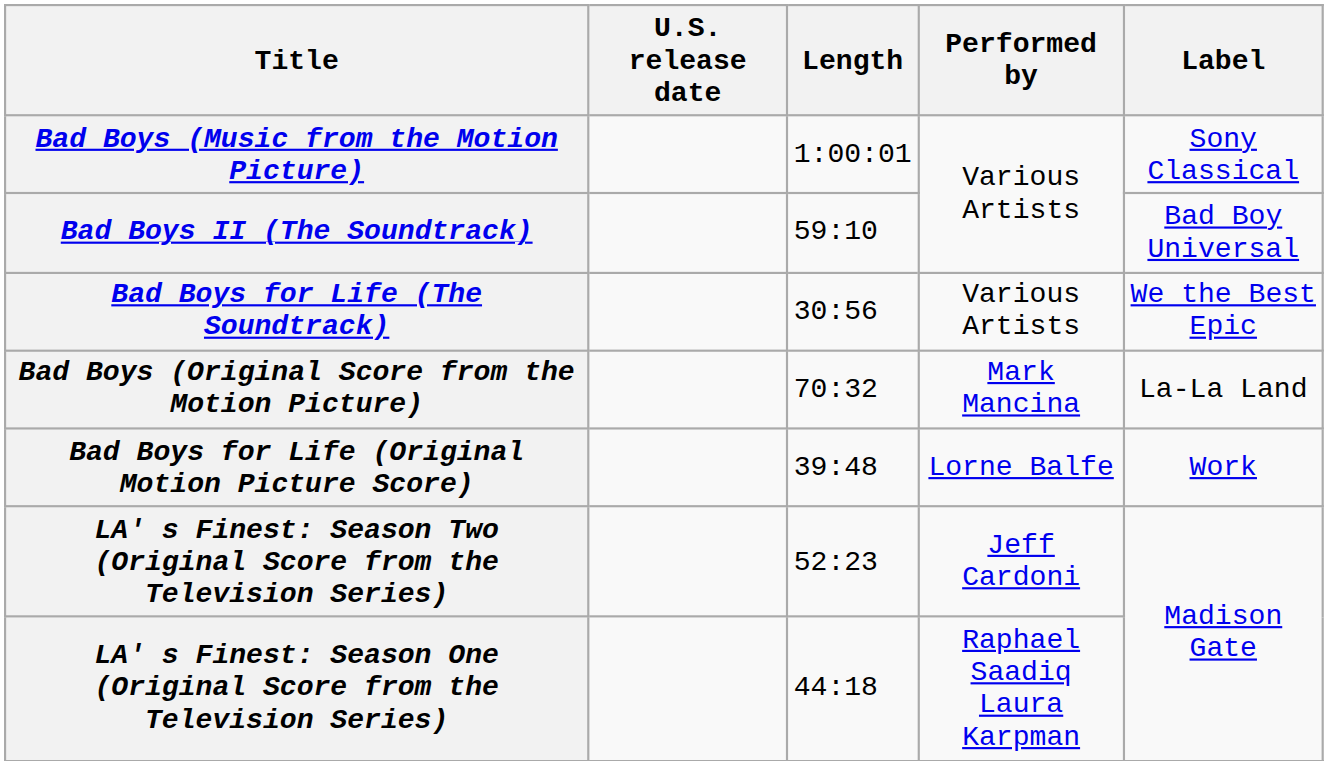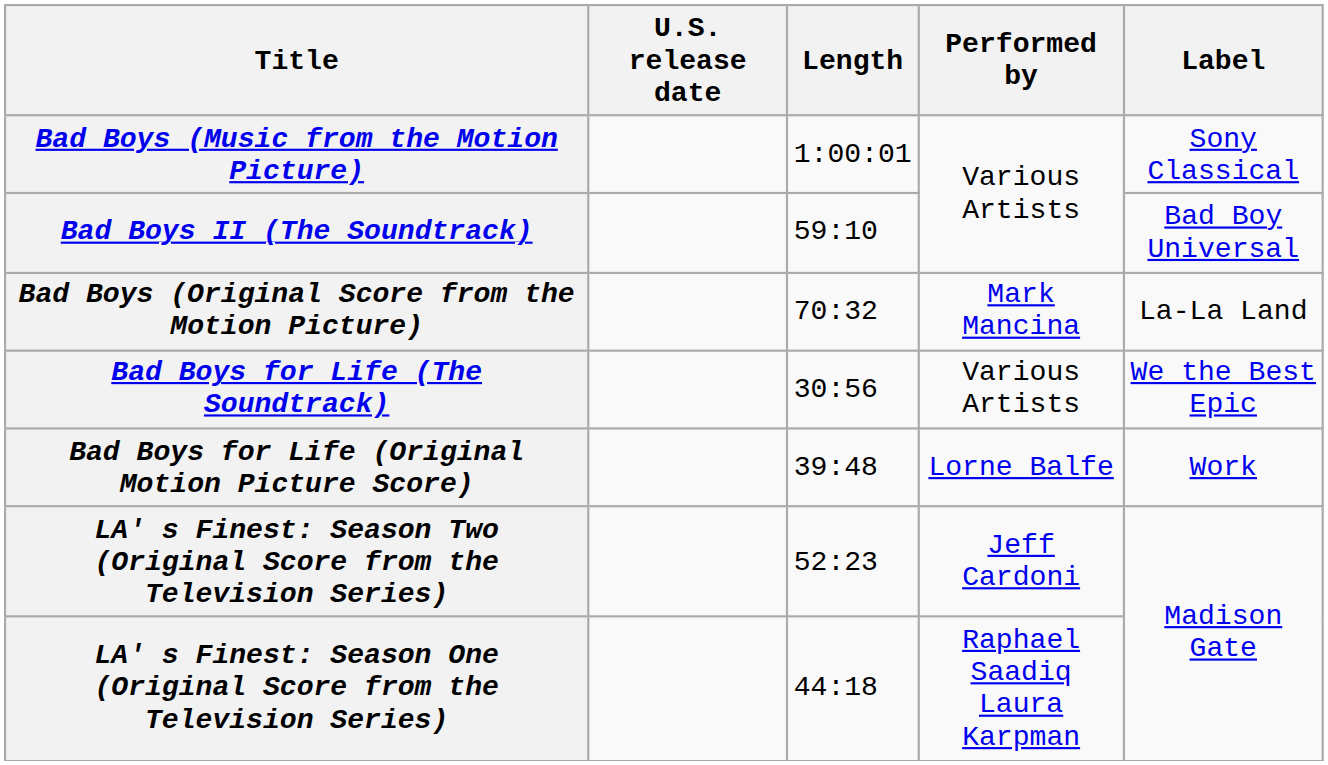 <table class="wikitable plainrowheaders" style="text-align:center;">
 <tr>
 <th scope="col">Title</th>
 <th scope="col">U.S. release date</th>
 <th scope="col">Length</th>
 <th scope="col">Performed by</th>
 <th scope="col">Label</th>
 </tr>
 <tr>
 <th scope="row"><a href='#'><em>Bad Boys (Music from the Motion Picture)</em></a></th>
 <td style="text-align:left"></td>
 <td style="text-align:left">1:00:01</td>
 <td rowspan="2">Various Artists</td>
 <td><a href='#'>Sony Classical</a></td>
 </tr>
 <tr>
 <th scope="row"><a href='#'><em>Bad Boys II (The Soundtrack)</em></a></th>
 <td style="text-align:left"></td>
 <td style="text-align:left">59:10</td>
 <td><a href='#'>Bad Boy</a><br><a href='#'>Universal</a></td>
 </tr>
 <tr>
+<th scope="row"><em>Bad Boys (Original Score from the Motion Picture)</em></th>
+<td style="text-align:left"></td>
+<td style="text-align:left">70:32</td>
+<td><a href='#'>Mark Mancina</a></td>
+<td>La-La Land</td>
+</tr>
+<tr>
 <th scope="row"><a href='#'><em>Bad Boys for Life (The Soundtrack)</em></a></th>
 <td style="text-align:left"></td>
 <td style="text-align:left">30:56</td>
 <td>Various Artists</td>
 <td><a href='#'>We the Best</a><br><a href='#'>Epic</a></td>
-</tr>
-<tr>
-<th scope="row"><em>Bad Boys (Original Score from the Motion Picture)</em></th>
-<td style="text-align:left"></td>
-<td style="text-align:left">70:32</td>
-<td><a href='#'>Mark Mancina</a></td>
-<td>La-La Land</td>
 </tr>
 <tr>
 <th scope="row"><em>Bad Boys for Life (Original Motion Picture Score)</em></th>
 <td style="text-align:left"></td>
 <td style="text-align:left">39:48</td>
 <td><a href='#'>Lorne Balfe</a></td>
 <td><a href='#'>Work</a></td>
 </tr>
 <tr>
 <th scope="row"><em>LA' s Finest: Season Two (Original Score from the Television Series)</em></th>
 <td style="text-align:left"></td>
 <td style="text-align:left">52:23</td>
 <td><a href='#'>Jeff Cardoni</a></td>
 <td rowspan="2"><a href='#'>Madison Gate</a></td>
 </tr>
 <tr>
 <th scope="row"><em>LA' s Finest: Season One (Original Score from the Television Series)</em></th>
 <td style="text-align:left"></td>
 <td style="text-align:left">44:18</td>
 <td><a href='#'>Raphael Saadiq</a><br><a href='#'>Laura Karpman</a></td>
 </tr>
 <tr>
 </tr>
 </table>
